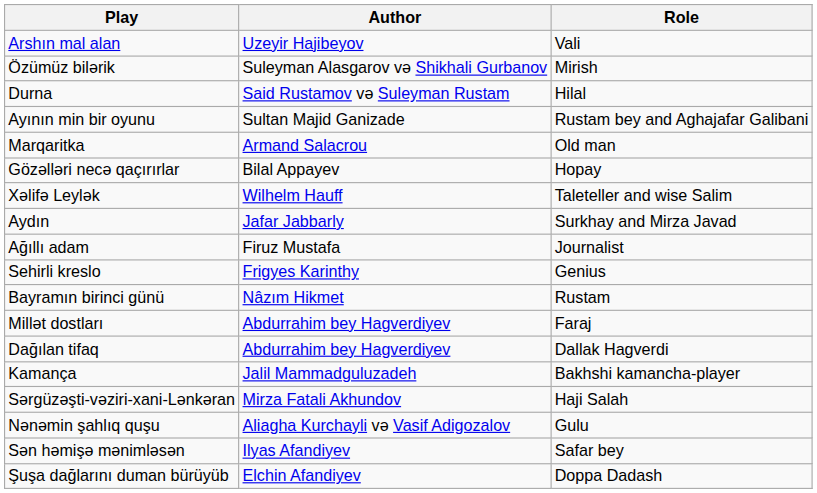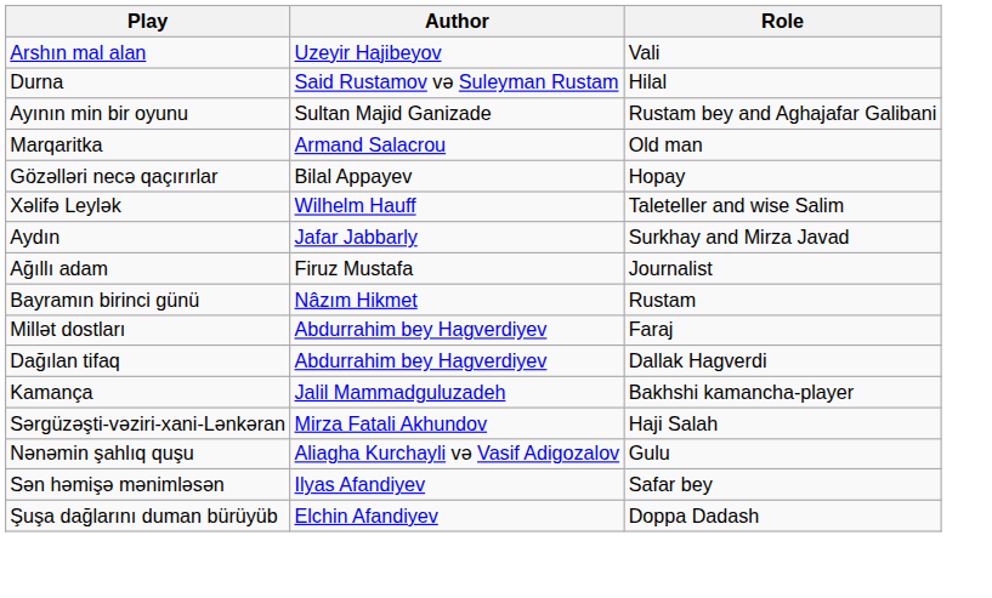 <table class="wikitable sortable" style="font-size: 90%;">
 <tr>
 <th>Play</th>
 <th>Author</th>
 <th>Role</th>
 </tr>
 <tr>
 <td><a href='#'>Arshın mal alan</a></td>
 <td><a href='#'>Uzeyir Hajibeyov</a></td>
 <td>Vali</td>
-</tr>
-<tr>
-<td>Özümüz bilərik</td>
-<td>Suleyman Alasgarov və <a href='#'>Shikhali Gurbanov</a></td>
-<td>Mirish</td>
 </tr>
 <tr>
 <td>Durna</td>
 <td><a href='#'>Said Rustamov</a> və <a href='#'>Suleyman Rustam</a></td>
 <td>Hilal</td>
 </tr>
 <tr>
 <td>Ayının min bir oyunu</td>
 <td>Sultan Majid Ganizade</td>
 <td>Rustam bey and Aghajafar Galibani</td>
 </tr>
 <tr>
 <td>Marqaritka</td>
 <td><a href='#'>Armand Salacrou</a></td>
 <td>Old man</td>
 </tr>
 <tr>
 <td>Gözəlləri necə qaçırırlar</td>
 <td>Bilal Appayev</td>
 <td>Hopay</td>
 </tr>
 <tr>
 <td>Xəlifə Leylək</td>
 <td><a href='#'>Wilhelm Hauff</a></td>
 <td>Taleteller and wise Salim</td>
 </tr>
 <tr>
 <td>Aydın</td>
 <td><a href='#'>Jafar Jabbarly</a></td>
 <td>Surkhay and Mirza Javad</td>
 </tr>
 <tr>
 <td>Ağıllı adam</td>
 <td>Firuz Mustafa</td>
 <td>Journalist</td>
-</tr>
-<tr>
-<td>Sehirli kreslo</td>
-<td><a href='#'>Frigyes Karinthy</a></td>
-<td>Genius</td>
 </tr>
 <tr>
 <td>Bayramın birinci günü</td>
 <td><a href='#'>Nâzım Hikmet</a></td>
 <td>Rustam</td>
 </tr>
 <tr>
 <td>Millət dostları</td>
 <td><a href='#'>Abdurrahim bey Hagverdiyev</a></td>
 <td>Faraj</td>
 </tr>
 <tr>
 <td>Dağılan tifaq</td>
 <td><a href='#'>Abdurrahim bey Hagverdiyev</a></td>
 <td>Dallak Hagverdi</td>
 </tr>
 <tr>
 <td>Kamança</td>
 <td><a href='#'>Jalil Mammadguluzadeh</a></td>
 <td>Bakhshi kamancha-player</td>
 </tr>
 <tr>
 <td>Sərgüzəşti-vəziri-xani-Lənkəran</td>
 <td><a href='#'>Mirza Fatali Akhundov</a></td>
 <td>Haji Salah</td>
 </tr>
 <tr>
 <td>Nənəmin şahlıq quşu</td>
 <td><a href='#'>Aliagha Kurchayli</a> və <a href='#'>Vasif Adigozalov</a></td>
 <td>Gulu</td>
 </tr>
 <tr>
 <td>Sən həmişə mənimləsən</td>
 <td><a href='#'>Ilyas Afandiyev</a></td>
 <td>Safar bey</td>
 </tr>
 <tr>
 <td>Şuşa dağlarını duman bürüyüb</td>
 <td><a href='#'>Elchin Afandiyev</a></td>
 <td>Doppa Dadash</td>
 </tr>
 </table>
